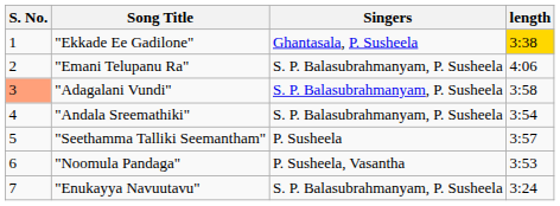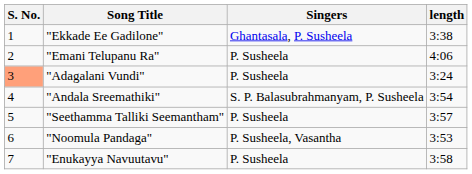 <table class="wikitable">
 <tr>
 <th>S. No.</th>
 <th>Song Title</th>
 <th>Singers</th>
 <th>length</th>
 </tr>
 <tr>
 <td>1</td>
 <td>"Ekkade Ee Gadilone"</td>
 <td><a href='#'>Ghantasala</a>, <a href='#'>P. Susheela</a></td>
-<td style="background: gold;">3:38</td>
+<td>3:38</td>
 </tr>
 <tr>
 <td>2</td>
 <td>"Emani Telupanu Ra"</td>
-<td>S. P. Balasubrahmanyam, P. Susheela</td>
+<td>P. Susheela</td>
 <td>4:06</td>
 </tr>
 <tr>
 <td style="background: lightsalmon;">3</td>
 <td>"Adagalani Vundi"</td>
-<td><a href='#'>S. P. Balasubrahmanyam</a>, P. Susheela</td>
-<td>3:58</td>
+<td>P. Susheela</td>
+<td>3:24</td>
 </tr>
 <tr>
 <td>4</td>
 <td>"Andala Sreemathiki"</td>
 <td>S. P. Balasubrahmanyam, P. Susheela</td>
 <td>3:54</td>
 </tr>
 <tr>
 <td>5</td>
 <td>"Seethamma Talliki Seemantham"</td>
 <td>P. Susheela</td>
 <td>3:57</td>
 </tr>
 <tr>
 <td>6</td>
 <td>"Noomula Pandaga"</td>
 <td>P. Susheela, Vasantha</td>
 <td>3:53</td>
 </tr>
 <tr>
 <td>7</td>
 <td>"Enukayya Navuutavu"</td>
-<td>S. P. Balasubrahmanyam, P. Susheela</td>
-<td>3:24</td>
+<td>P. Susheela</td>
+<td>3:58</td>
 </tr>
 </table>
